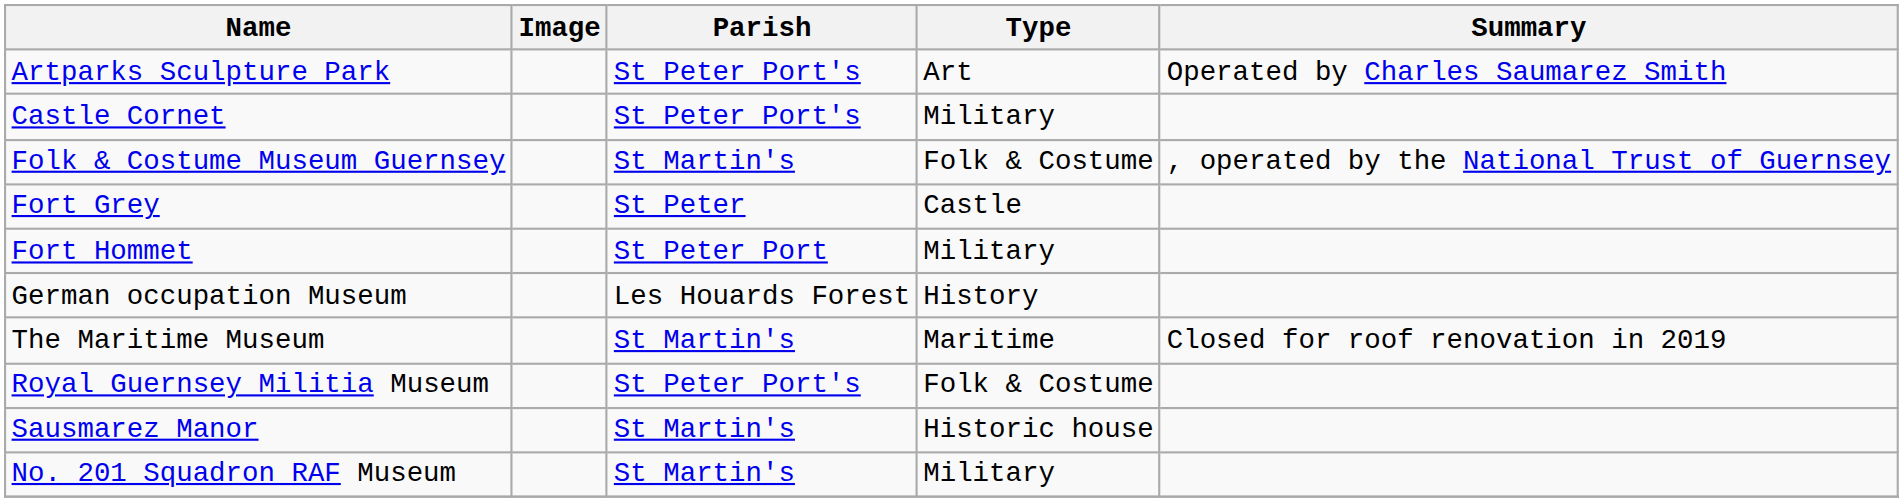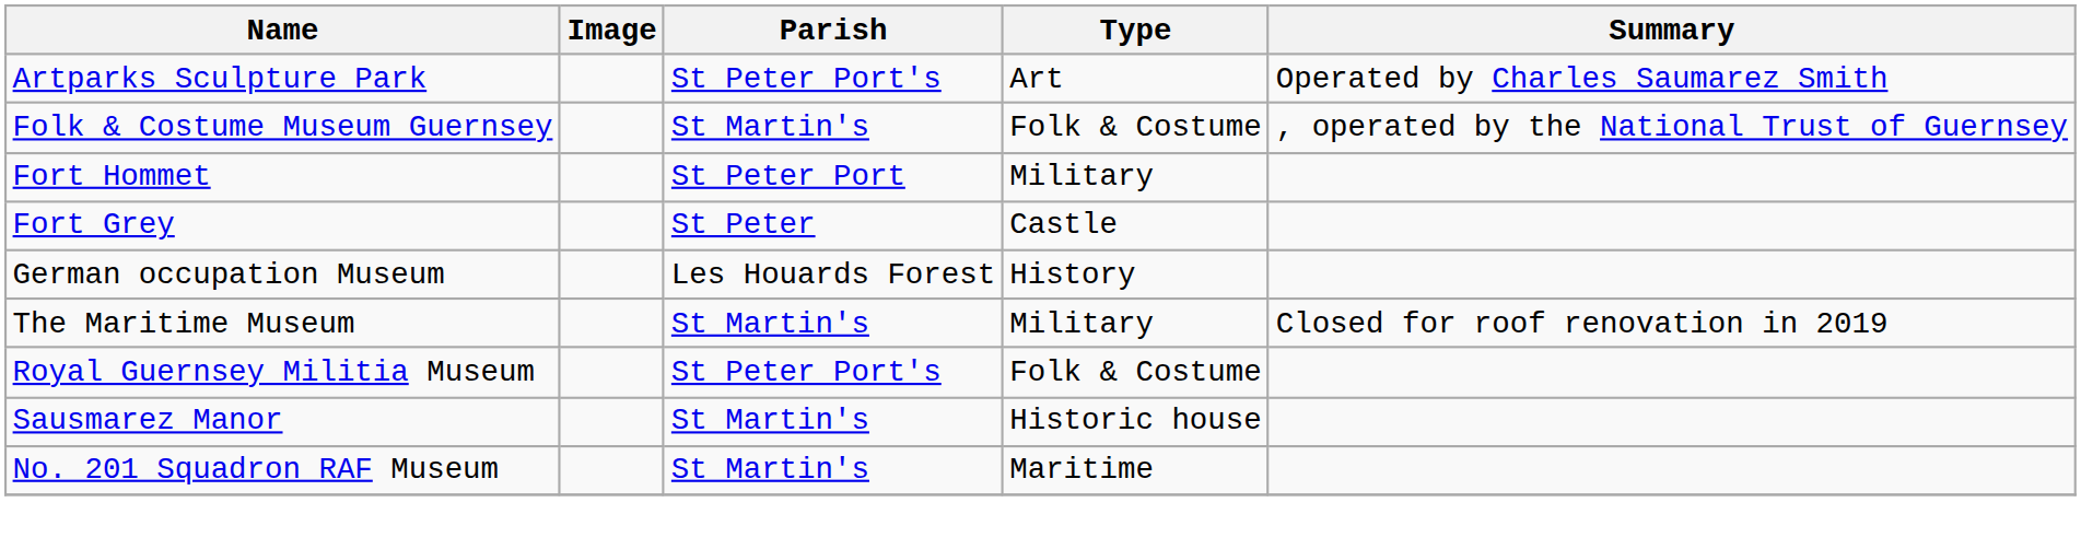 <table class="wikitable sortable">
 <tr>
 <th>Name</th>
 <th>Image</th>
 <th>Parish</th>
 <th>Type</th>
 <th>Summary</th>
 </tr>
 <tr>
 <td><a href='#'>Artparks Sculpture Park</a></td>
 <td></td>
 <td><a href='#'>St Peter Port's</a></td>
 <td>Art</td>
 <td>Operated by <a href='#'>Charles Saumarez Smith</a></td>
 </tr>
 <tr>
-<td><a href='#'>Castle Cornet</a></td>
-<td></td>
-<td><a href='#'>St Peter Port's</a></td>
-<td>Military</td>
-<td></td>
-</tr>
-<tr>
 <td><a href='#'>Folk & Costume Museum Guernsey</a></td>
 <td></td>
 <td><a href='#'>St Martin's</a></td>
 <td>Folk & Costume</td>
 <td>, operated by the <a href='#'>National Trust of Guernsey</a></td>
 </tr>
 <tr>
+<td><a href='#'>Fort Hommet</a></td>
+<td></td>
+<td><a href='#'>St Peter Port</a></td>
+<td>Military</td>
+<td></td>
+</tr>
+<tr>
 <td><a href='#'>Fort Grey</a></td>
 <td></td>
 <td><a href='#'>St Peter</a></td>
 <td>Castle</td>
-<td></td>
-</tr>
-<tr>
-<td><a href='#'>Fort Hommet</a></td>
-<td></td>
-<td><a href='#'>St Peter Port</a></td>
-<td>Military</td>
 <td></td>
 </tr>
 <tr>
 <td>German occupation Museum</td>
 <td></td>
 <td>Les Houards Forest</td>
 <td>History</td>
 <td></td>
 </tr>
 <tr>
 <td>The Maritime Museum</td>
 <td></td>
 <td><a href='#'>St Martin's</a></td>
-<td>Maritime</td>
+<td>Military</td>
 <td> Closed for roof renovation in 2019</td>
 </tr>
 <tr>
 <td><a href='#'>Royal Guernsey Militia</a> Museum</td>
 <td></td>
 <td><a href='#'>St Peter Port's</a></td>
 <td>Folk & Costume</td>
 <td></td>
 </tr>
 <tr>
 <td><a href='#'>Sausmarez Manor</a></td>
 <td></td>
 <td><a href='#'>St Martin's</a></td>
 <td>Historic house</td>
 <td></td>
 </tr>
 <tr>
 <td><a href='#'>No. 201 Squadron RAF</a> Museum</td>
 <td></td>
 <td><a href='#'>St Martin's</a></td>
-<td>Military</td>
+<td>Maritime</td>
 <td></td>
 </tr>
 <tr>
 </tr>
 </table>
